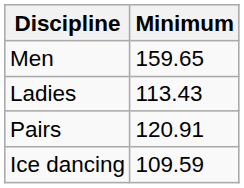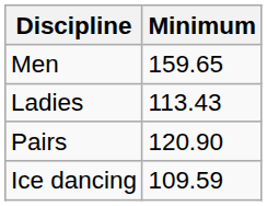 <table class="wikitable" style="font-size: 90%;">
 <tr>
 <th>Discipline</th>
 <th>Minimum</th>
 </tr>
 <tr>
 <td>Men</td>
 <td>159.65</td>
 </tr>
 <tr>
 <td>Ladies</td>
 <td>113.43</td>
 </tr>
 <tr>
 <td>Pairs</td>
-<td>120.91</td>
+<td>120.90</td>
 </tr>
 <tr>
 <td>Ice dancing</td>
 <td>109.59</td>
 </tr>
 </table>
